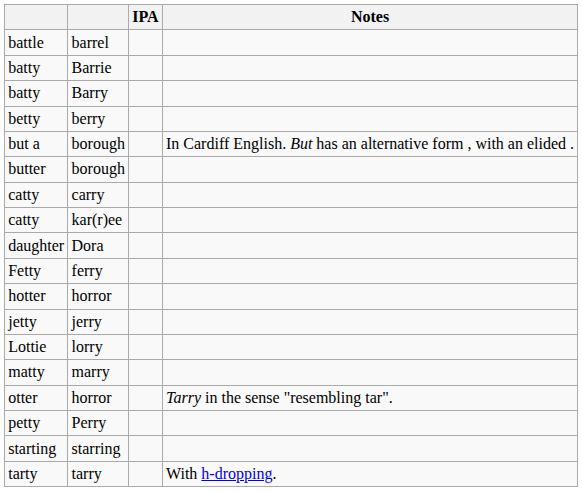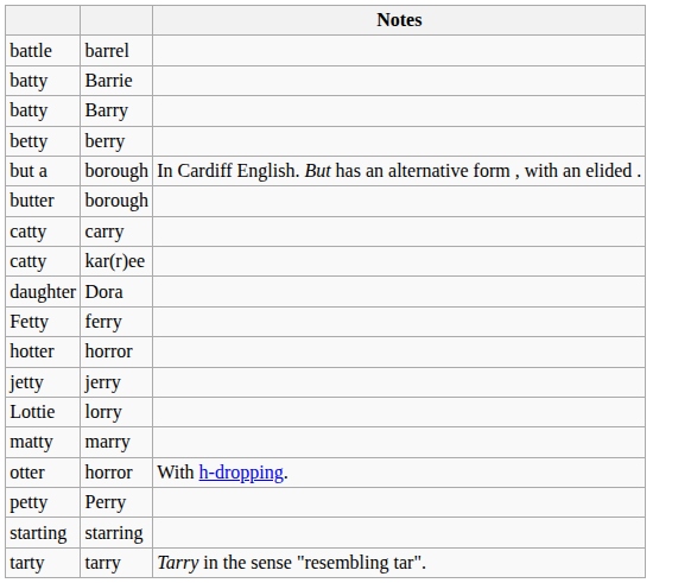 <table class="wikitable sortable mw-collapsible mw-collapsed">
 <tr>
 <th></th>
 <th></th>
-<th>IPA</th>
 <th>Notes</th>
 </tr>
 <tr>
 <td>battle</td>
 <td>barrel</td>
 <td></td>
-<td></td>
 </tr>
 <tr>
 <td>batty</td>
 <td>Barrie</td>
-<td></td>
 <td></td>
 </tr>
 <tr>
 <td>batty</td>
 <td>Barry</td>
 <td></td>
-<td></td>
 </tr>
 <tr>
 <td>betty</td>
 <td>berry</td>
 <td></td>
-<td></td>
 </tr>
 <tr>
 <td>but a</td>
 <td>borough</td>
-<td></td>
 <td>In Cardiff English. <em>But</em> has an alternative form , with an elided .</td>
 </tr>
 <tr>
 <td>butter</td>
 <td>borough</td>
 <td></td>
-<td></td>
 </tr>
 <tr>
 <td>catty</td>
 <td>carry</td>
-<td></td>
 <td></td>
 </tr>
 <tr>
 <td>catty</td>
 <td>kar(r)ee</td>
 <td></td>
-<td></td>
 </tr>
 <tr>
 <td>daughter</td>
 <td>Dora</td>
-<td></td>
 <td></td>
 </tr>
 <tr>
 <td>Fetty</td>
 <td>ferry</td>
 <td></td>
-<td></td>
 </tr>
 <tr>
 <td>hotter</td>
 <td>horror</td>
-<td></td>
 <td></td>
 </tr>
 <tr>
 <td>jetty</td>
 <td>jerry</td>
 <td></td>
-<td></td>
 </tr>
 <tr>
 <td>Lottie</td>
 <td>lorry</td>
-<td></td>
 <td></td>
 </tr>
 <tr>
 <td>matty</td>
 <td>marry</td>
 <td></td>
-<td></td>
 </tr>
 <tr>
 <td>otter</td>
 <td>horror</td>
-<td></td>
-<td><em>Tarry</em> in the sense "resembling tar".</td>
+<td>With <a href='#'>h-dropping</a>.</td>
 </tr>
 <tr>
 <td>petty</td>
 <td>Perry</td>
-<td></td>
 <td></td>
 </tr>
 <tr>
 <td>starting</td>
 <td>starring</td>
 <td></td>
-<td></td>
 </tr>
 <tr>
 <td>tarty</td>
 <td>tarry</td>
-<td></td>
-<td>With <a href='#'>h-dropping</a>.</td>
+<td><em>Tarry</em> in the sense "resembling tar".</td>
 </tr>
 </table>
